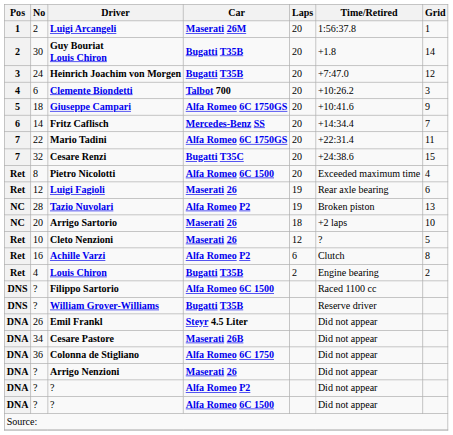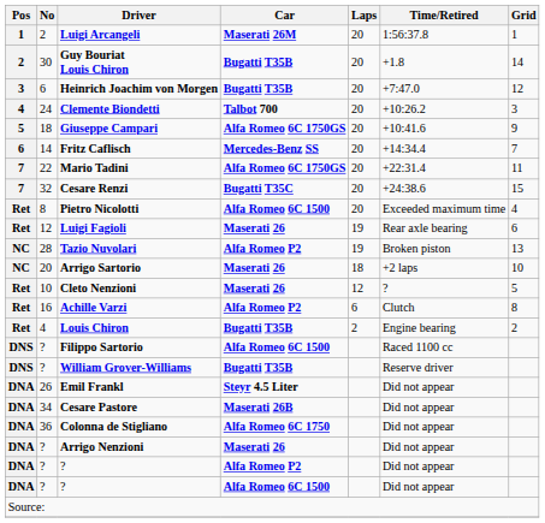 <table class="wikitable" style="font-size: 95%;">
 <tr>
 <th>Pos</th>
 <th>No</th>
 <th>Driver</th>
 <th>Car</th>
 <th>Laps</th>
 <th>Time/Retired</th>
 <th>Grid</th>
 </tr>
 <tr>
 <th>1</th>
 <td>2</td>
 <td> <strong><a href='#'>Luigi Arcangeli</a></strong></td>
 <td><strong><a href='#'>Maserati</a> <a href='#'>26M</a></strong></td>
 <td>20</td>
 <td>1:56:37.8</td>
 <td>1</td>
 </tr>
 <tr>
 <th>2</th>
 <td>30</td>
 <td> <strong>Guy Bouriat</strong><br> <strong><a href='#'>Louis Chiron</a></strong></td>
 <td><strong><a href='#'>Bugatti</a> <a href='#'>T35B</a></strong></td>
 <td>20</td>
 <td>+1.8</td>
 <td>14</td>
 </tr>
 <tr>
 <th>3</th>
-<td>24</td>
+<td>6</td>
 <td> <strong>Heinrich Joachim von Morgen</strong></td>
 <td><strong><a href='#'>Bugatti</a> <a href='#'>T35B</a></strong></td>
 <td>20</td>
 <td>+7:47.0</td>
 <td>12</td>
 </tr>
 <tr>
 <th>4</th>
-<td>6</td>
+<td>24</td>
 <td> <strong><a href='#'>Clemente Biondetti</a></strong></td>
 <td><strong><a href='#'>Talbot</a> 700</strong></td>
 <td>20</td>
 <td>+10:26.2</td>
 <td>3</td>
 </tr>
 <tr>
 <th>5</th>
 <td>18</td>
 <td> <strong><a href='#'>Giuseppe Campari</a></strong></td>
 <td><strong><a href='#'>Alfa Romeo</a> <a href='#'>6C 1750GS</a></strong></td>
 <td>20</td>
 <td>+10:41.6</td>
 <td>9</td>
 </tr>
 <tr>
 <th>6</th>
 <td>14</td>
 <td> <strong>Fritz Caflisch</strong></td>
 <td><strong><a href='#'>Mercedes-Benz</a> <a href='#'>SS</a></strong></td>
 <td>20</td>
 <td>+14:34.4</td>
 <td>7</td>
 </tr>
 <tr>
 <th>7</th>
 <td>22</td>
 <td> <strong>Mario Tadini</strong></td>
 <td><strong><a href='#'>Alfa Romeo</a> <a href='#'>6C 1750GS</a></strong></td>
 <td>20</td>
 <td>+22:31.4</td>
 <td>11</td>
 </tr>
 <tr>
 <th>7</th>
 <td>32</td>
 <td> <strong>Cesare Renzi</strong></td>
 <td><strong><a href='#'>Bugatti</a> <a href='#'>T35C</a></strong></td>
 <td>20</td>
 <td>+24:38.6</td>
 <td>15</td>
 </tr>
 <tr>
 <th>Ret</th>
 <td>8</td>
 <td> <strong>Pietro Nicolotti</strong></td>
 <td><strong><a href='#'>Alfa Romeo</a> <a href='#'>6C 1500</a></strong></td>
 <td>20</td>
 <td>Exceeded maximum time</td>
 <td>4</td>
 </tr>
 <tr>
 <th>Ret</th>
 <td>12</td>
 <td> <strong><a href='#'>Luigi Fagioli</a></strong></td>
 <td><strong><a href='#'>Maserati</a> <a href='#'>26</a></strong></td>
 <td>19</td>
 <td>Rear axle bearing</td>
 <td>6</td>
 </tr>
 <tr>
 <th>NC</th>
 <td>28</td>
 <td> <strong><a href='#'>Tazio Nuvolari</a></strong></td>
 <td><strong><a href='#'>Alfa Romeo</a> <a href='#'>P2</a></strong></td>
 <td>19</td>
 <td>Broken piston</td>
 <td>13</td>
 </tr>
 <tr>
 <th>NC</th>
 <td>20</td>
 <td> <strong>Arrigo Sartorio</strong></td>
 <td><strong><a href='#'>Maserati</a> <a href='#'>26</a></strong></td>
 <td>18</td>
 <td>+2 laps</td>
 <td>10</td>
 </tr>
 <tr>
 <th>Ret</th>
 <td>10</td>
 <td> <strong>Cleto Nenzioni</strong></td>
 <td><strong><a href='#'>Maserati</a> <a href='#'>26</a></strong></td>
 <td>12</td>
 <td>?</td>
 <td>5</td>
 </tr>
 <tr>
 <th>Ret</th>
 <td>16</td>
 <td> <strong><a href='#'>Achille Varzi</a></strong></td>
 <td><strong><a href='#'>Alfa Romeo</a> <a href='#'>P2</a></strong></td>
 <td>6</td>
 <td>Clutch</td>
 <td>8</td>
 </tr>
 <tr>
 <th>Ret</th>
 <td>4</td>
 <td> <strong><a href='#'>Louis Chiron</a></strong></td>
 <td><strong><a href='#'>Bugatti</a> <a href='#'>T35B</a></strong></td>
 <td>2</td>
 <td>Engine bearing</td>
 <td>2</td>
 </tr>
 <tr>
 <th>DNS</th>
 <td>?</td>
 <td> <strong>Filippo Sartorio</strong></td>
 <td><strong><a href='#'>Alfa Romeo</a> <a href='#'>6C 1500</a></strong></td>
 <td></td>
 <td>Raced 1100 cc</td>
 <td></td>
 </tr>
 <tr>
 <th>DNS</th>
 <td>?</td>
 <td> <strong><a href='#'>William Grover-Williams</a></strong></td>
 <td><strong><a href='#'>Bugatti</a> <a href='#'>T35B</a></strong></td>
 <td></td>
 <td>Reserve driver</td>
 <td></td>
 </tr>
 <tr>
 <th>DNA</th>
 <td>26</td>
 <td> <strong>Emil Frankl</strong></td>
 <td><strong><a href='#'>Steyr</a> 4.5 Liter</strong></td>
 <td></td>
 <td>Did not appear</td>
 <td></td>
 </tr>
 <tr>
 <th>DNA</th>
 <td>34</td>
 <td> <strong>Cesare Pastore</strong></td>
 <td><strong><a href='#'>Maserati</a> <a href='#'>26B</a></strong></td>
 <td></td>
 <td>Did not appear</td>
 <td></td>
 </tr>
 <tr>
 <th>DNA</th>
 <td>36</td>
 <td> <strong>Colonna de Stigliano</strong></td>
 <td><strong><a href='#'>Alfa Romeo</a> <a href='#'>6C 1750</a></strong></td>
 <td></td>
 <td>Did not appear</td>
 <td></td>
 </tr>
 <tr>
 <th>DNA</th>
 <td>?</td>
 <td> <strong>Arrigo Nenzioni</strong></td>
 <td><strong><a href='#'>Maserati</a> <a href='#'>26</a></strong></td>
 <td></td>
 <td>Did not appear</td>
 <td></td>
 </tr>
 <tr>
 <th>DNA</th>
 <td>?</td>
 <td> ?</td>
 <td><strong><a href='#'>Alfa Romeo</a> <a href='#'>P2</a></strong></td>
 <td></td>
 <td>Did not appear</td>
 <td></td>
 </tr>
 <tr>
 <th>DNA</th>
 <td>?</td>
 <td> ?</td>
 <td><strong><a href='#'>Alfa Romeo</a> <a href='#'>6C 1500</a></strong></td>
 <td></td>
 <td>Did not appear</td>
 <td></td>
 </tr>
 <tr>
 <td colspan=7>Source:</td>
 </tr>
 <tr>
 </tr>
 </table>
